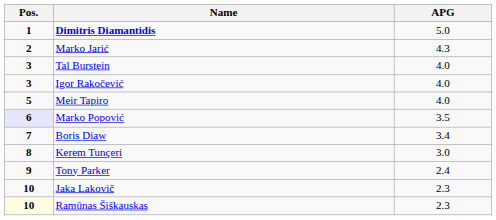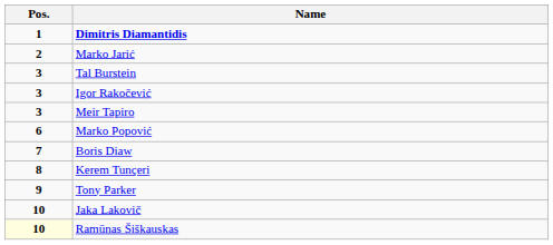 <table class=wikitable width="80%">
 <tr>
 <th width="10%">Pos.</th>
 <th width="70%">Name</th>
-<th width="20%">APG</th>
 </tr>
 <tr>
 <td align=center><strong>1</strong></td>
 <td> <strong><a href='#'>Dimitris Diamantidis</a></strong></td>
-<td align=center>5.0</td>
 </tr>
 <tr>
 <td align=center><strong>2</strong></td>
 <td> <a href='#'>Marko Jarić</a></td>
-<td align=center>4.3</td>
 </tr>
 <tr>
 <td align=center><strong>3</strong></td>
 <td> <a href='#'>Tal Burstein</a></td>
-<td align=center>4.0</td>
 </tr>
 <tr>
 <td align=center><strong>3</strong></td>
 <td> <a href='#'>Igor Rakočević</a></td>
-<td align=center>4.0</td>
 </tr>
 <tr>
-<td align=center><strong>5</strong></td>
+<td align=center><strong>3</strong></td>
 <td> <a href='#'>Meir Tapiro</a></td>
-<td align=center>4.0</td>
 </tr>
 <tr>
-<td align=center style="background: lavender;"><strong>6</strong></td>
+<td align=center><strong>6</strong></td>
 <td> <a href='#'>Marko Popović</a></td>
-<td align=center>3.5</td>
 </tr>
 <tr>
 <td align=center><strong>7</strong></td>
 <td> <a href='#'>Boris Diaw</a></td>
-<td align=center>3.4</td>
 </tr>
 <tr>
 <td align=center><strong>8</strong></td>
 <td> <a href='#'>Kerem Tunçeri</a></td>
-<td align=center>3.0</td>
 </tr>
 <tr>
 <td align=center><strong>9</strong></td>
 <td> <a href='#'>Tony Parker</a></td>
-<td align=center>2.4</td>
 </tr>
 <tr>
 <td align=center><strong>10</strong></td>
 <td> <a href='#'>Jaka Lakovič</a></td>
-<td align=center>2.3</td>
 </tr>
 <tr>
 <td align=center style="background: lightyellow;"><strong>10</strong></td>
 <td> <a href='#'>Ramūnas Šiškauskas</a></td>
-<td align=center>2.3</td>
 </tr>
 </table>
